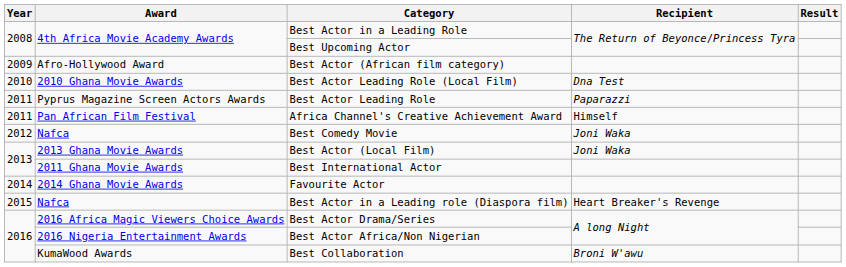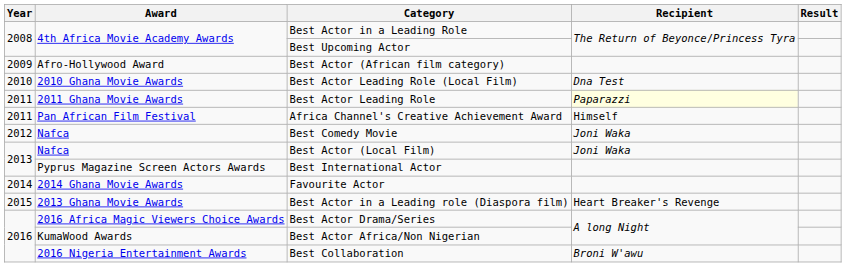 <table class="wikitable sortable">
 <tr>
 <th>Year</th>
 <th>Award</th>
 <th>Category</th>
 <th>Recipient</th>
 <th>Result</th>
 </tr>
 <tr>
 <td rowspan=2>2008</td>
 <td rowspan=2><a href='#'>4th Africa Movie Academy Awards</a></td>
 <td>Best Actor in a Leading Role</td>
 <td rowspan=2><em>The Return of Beyonce</em>/<em>Princess Tyra</em></td>
 <td></td>
 </tr>
 <tr>
 <td>Best Upcoming Actor</td>
 <td></td>
 </tr>
 <tr>
 <td>2009</td>
 <td>Afro-Hollywood Award</td>
 <td>Best Actor (African film category)</td>
 <td></td>
 <td></td>
 </tr>
 <tr>
 <td>2010</td>
 <td><a href='#'>2010 Ghana Movie Awards</a></td>
 <td>Best Actor Leading Role (Local Film)</td>
 <td><em>Dna Test</em></td>
 <td></td>
 </tr>
 <tr>
 <td>2011</td>
-<td>Pyprus Magazine Screen Actors Awards</td>
+<td><a href='#'>2011 Ghana Movie Awards</a></td>
 <td>Best Actor Leading Role</td>
-<td><em>Paparazzi</em></td>
+<td style="background: lightyellow;"><em>Paparazzi</em></td>
 <td></td>
 </tr>
 <tr>
 <td>2011</td>
 <td><a href='#'>Pan African Film Festival</a></td>
 <td>Africa Channel's Creative Achievement Award</td>
 <td>Himself</td>
 <td></td>
 </tr>
 <tr>
 <td>2012</td>
 <td><a href='#'>Nafca</a></td>
 <td>Best Comedy Movie</td>
 <td><em>Joni Waka</em></td>
 <td></td>
 </tr>
 <tr>
 <td rowspan=2>2013</td>
-<td><a href='#'>2013 Ghana Movie Awards</a></td>
+<td><a href='#'>Nafca</a></td>
 <td>Best Actor (Local Film)</td>
 <td><em>Joni Waka</em></td>
 <td></td>
 </tr>
 <tr>
-<td><a href='#'>2011 Ghana Movie Awards</a></td>
+<td>Pyprus Magazine Screen Actors Awards</td>
 <td>Best International Actor</td>
 <td></td>
 <td></td>
 </tr>
 <tr>
 <td>2014</td>
 <td><a href='#'>2014 Ghana Movie Awards</a></td>
 <td>Favourite Actor</td>
 <td></td>
 <td></td>
 </tr>
 <tr>
 <td>2015</td>
-<td><a href='#'>Nafca</a></td>
+<td><a href='#'>2013 Ghana Movie Awards</a></td>
 <td>Best Actor in a Leading role (Diaspora film)</td>
 <td>Heart Breaker's Revenge</td>
 <td></td>
 </tr>
 <tr>
 <td rowspan=3>2016</td>
 <td><a href='#'>2016 Africa Magic Viewers Choice Awards</a></td>
 <td>Best Actor Drama/Series</td>
 <td rowspan=2><em>A long Night</em></td>
 <td></td>
 </tr>
 <tr>
-<td><a href='#'>2016 Nigeria Entertainment Awards</a></td>
+<td>KumaWood Awards</td>
 <td>Best Actor Africa/Non Nigerian</td>
 <td></td>
 </tr>
 <tr>
-<td>KumaWood Awards</td>
+<td><a href='#'>2016 Nigeria Entertainment Awards</a></td>
 <td>Best Collaboration</td>
 <td><em>Broni W'awu</em></td>
 <td></td>
 </tr>
 </table>
